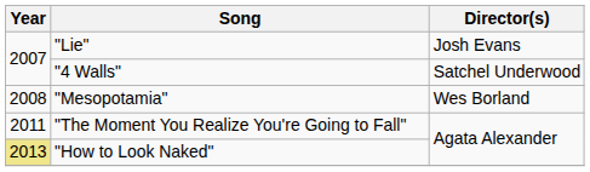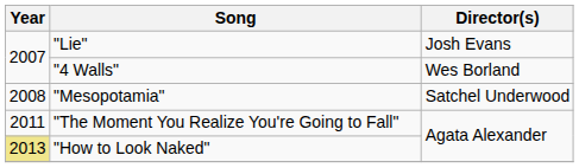 <table class="wikitable">
 <tr>
 <th>Year</th>
 <th style="width:22em">Song</th>
 <th>Director(s)</th>
 </tr>
 <tr>
 <td align="center" rowspan="2">2007</td>
 <td>"Lie"</td>
 <td>Josh Evans</td>
 </tr>
 <tr>
 <td>"4 Walls"</td>
-<td>Satchel Underwood</td>
+<td>Wes Borland</td>
 </tr>
 <tr>
 <td align="center">2008</td>
 <td>"Mesopotamia"</td>
-<td>Wes Borland</td>
+<td>Satchel Underwood</td>
 </tr>
 <tr>
 <td align="center">2011</td>
 <td>"The Moment You Realize You're Going to Fall"</td>
 <td rowspan="2">Agata Alexander</td>
 </tr>
 <tr>
 <td align="center" style="background: khaki;">2013</td>
 <td>"How to Look Naked"</td>
 </tr>
 <tr>
 </tr>
 </table>
